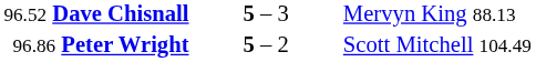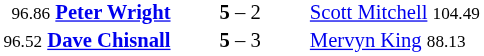 <table style="text-align:center">
 <tr>
 <th width=223></th>
 <th width=100></th>
 <th width=223></th>
 </tr>
 <tr>
+<td align=right><small><span>96.86</span></small> <strong><a href='#'>Peter Wright</a></strong> </td>
+<td><strong>5</strong> – 2</td>
+<td align=left> <a href='#'>Scott Mitchell</a> <small><span>104.49</span></small></td>
+</tr>
+<tr>
 <td align=right><small><span>96.52</span></small> <strong><a href='#'>Dave Chisnall</a></strong> </td>
 <td><strong>5</strong> – 3</td>
 <td align=left> <a href='#'>Mervyn King</a> <small><span>88.13</span></small></td>
 </tr>
-<tr>
-<td align=right><small><span>96.86</span></small> <strong><a href='#'>Peter Wright</a></strong> </td>
-<td><strong>5</strong> – 2</td>
-<td align=left> <a href='#'>Scott Mitchell</a> <small><span>104.49</span></small></td>
-</tr>
 </table>
